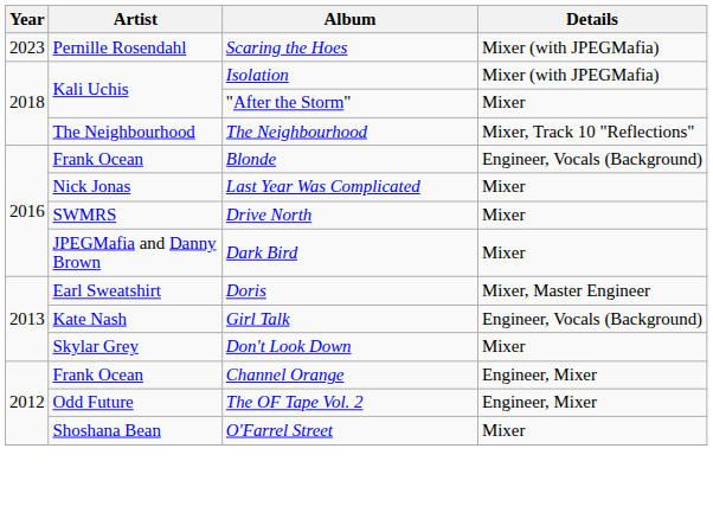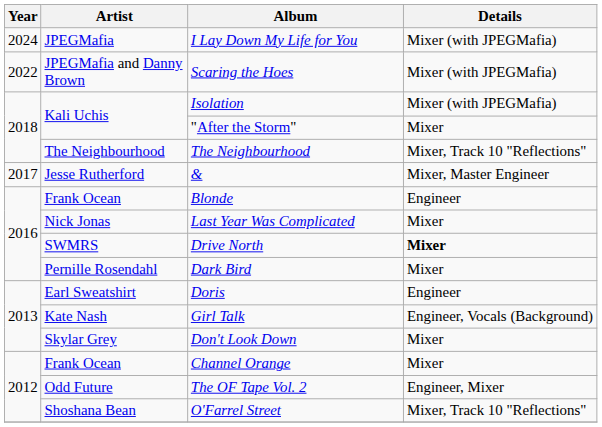 <table class="wikitable">
 <tr>
 <th>Year</th>
 <th style="width:150px;">Artist</th>
 <th style="width:225px;">Album</th>
 <th>Details</th>
 </tr>
 <tr>
-<td>2023</td>
-<td><a href='#'>Pernille Rosendahl</a></td>
+<td>2024</td>
+<td><a href='#'>JPEGMafia</a></td>
+<td><em><a href='#'>I Lay Down My Life for You</a></em></td>
+<td>Mixer (with JPEGMafia)</td>
+</tr>
+<tr>
+<td>2022</td>
+<td><a href='#'>JPEGMafia</a> and <a href='#'>Danny Brown</a></td>
 <td><em><a href='#'>Scaring the Hoes</a></em></td>
 <td>Mixer (with JPEGMafia)</td>
 </tr>
 <tr>
 <td rowspan="3">2018</td>
 <td rowspan="2"><a href='#'>Kali Uchis</a></td>
 <td><em><a href='#'>Isolation</a></em></td>
 <td>Mixer (with JPEGMafia)</td>
 </tr>
 <tr>
 <td>"<a href='#'>After the Storm</a>"</td>
 <td>Mixer</td>
 </tr>
 <tr>
 <td><a href='#'>The Neighbourhood</a></td>
 <td><em><a href='#'>The Neighbourhood</a></em></td>
 <td>Mixer, Track 10 "Reflections"</td>
 </tr>
 <tr>
+<td>2017</td>
+<td><a href='#'>Jesse Rutherford</a></td>
+<td><em><a href='#'>&</a></em></td>
+<td>Mixer, Master Engineer</td>
+</tr>
+<tr>
 <td rowspan=4>2016</td>
 <td><a href='#'>Frank Ocean</a></td>
 <td><em><a href='#'>Blonde</a></em></td>
-<td>Engineer, Vocals (Background)</td>
+<td>Engineer</td>
 </tr>
 <tr>
 <td><a href='#'>Nick Jonas</a></td>
 <td><em><a href='#'>Last Year Was Complicated</a></em></td>
 <td>Mixer</td>
 </tr>
 <tr>
 <td><a href='#'>SWMRS</a></td>
 <td><em><a href='#'>Drive North</a></em></td>
-<td>Mixer</td>
+<td><strong>Mixer</strong></td>
 </tr>
 <tr>
-<td><a href='#'>JPEGMafia</a> and <a href='#'>Danny Brown</a></td>
+<td><a href='#'>Pernille Rosendahl</a></td>
 <td><em><a href='#'>Dark Bird</a></em></td>
 <td>Mixer</td>
 </tr>
 <tr>
 <td rowspan=3>2013</td>
 <td><a href='#'>Earl Sweatshirt</a></td>
 <td><em><a href='#'>Doris</a></em></td>
-<td>Mixer, Master Engineer</td>
+<td>Engineer</td>
 </tr>
 <tr>
 <td><a href='#'>Kate Nash</a></td>
 <td><em><a href='#'>Girl Talk</a></em></td>
 <td>Engineer, Vocals (Background)</td>
 </tr>
 <tr>
 <td><a href='#'>Skylar Grey</a></td>
 <td><em><a href='#'>Don't Look Down</a></em></td>
 <td>Mixer</td>
 </tr>
 <tr>
 <td rowspan=3>2012</td>
 <td><a href='#'>Frank Ocean</a></td>
 <td><em><a href='#'>Channel Orange</a></em></td>
-<td>Engineer, Mixer</td>
+<td>Mixer</td>
 </tr>
 <tr>
 <td><a href='#'>Odd Future</a></td>
 <td><em><a href='#'>The OF Tape Vol. 2</a></em></td>
 <td>Engineer, Mixer</td>
 </tr>
 <tr>
 <td><a href='#'>Shoshana Bean</a></td>
 <td><em><a href='#'>O'Farrel Street</a></em></td>
-<td>Mixer</td>
+<td>Mixer, Track 10 "Reflections"</td>
 </tr>
 <tr>
 </tr>
 </table>
